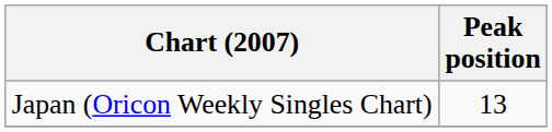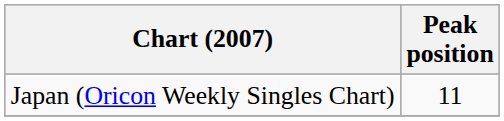 <table class="wikitable">
 <tr>
 <th>Chart (2007)</th>
 <th>Peak<br>position</th>
 </tr>
 <tr>
 <td>Japan (<a href='#'>Oricon</a> Weekly Singles Chart)</td>
-<td style="text-align:center;">13</td>
+<td style="text-align:center;">11</td>
 </tr>
 <tr>
 </tr>
 </table>
